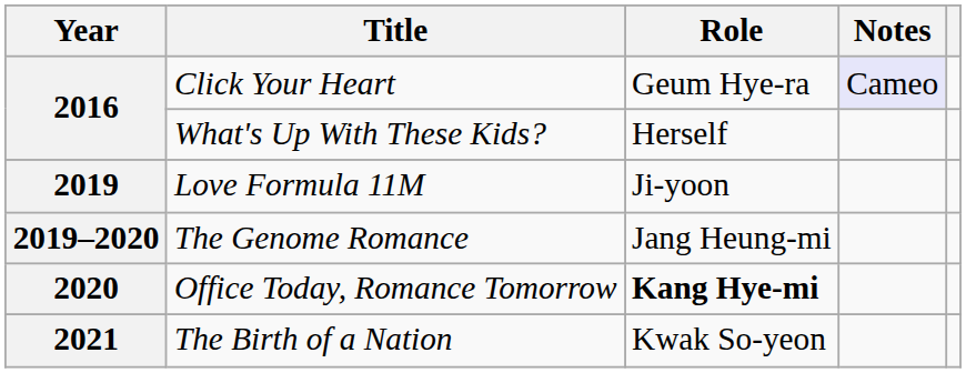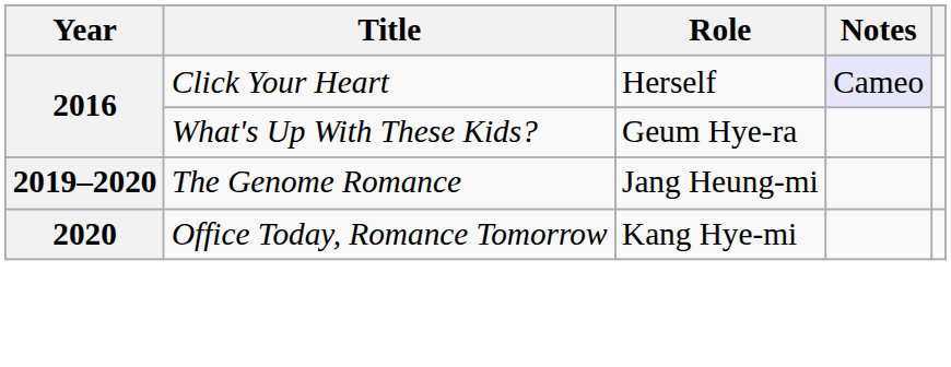 <table class="wikitable plainrowheaders sortable">
 <tr>
 <th scope="col">Year</th>
 <th scope="col">Title</th>
 <th scope="col">Role</th>
 <th scope="col">Notes</th>
 <th scope="col" class="unsortable"></th>
 </tr>
 <tr>
 <th scope="row"  rowspan="2">2016</th>
 <td><em>Click Your Heart</em></td>
-<td>Geum Hye-ra</td>
+<td>Herself</td>
 <td style="background: lavender;">Cameo</td>
 <td style="text-align:center"></td>
 </tr>
 <tr>
 <td><em>What's Up With These Kids?</em></td>
-<td>Herself</td>
-<td></td>
-<td style="text-align:center"></td>
-</tr>
-<tr>
-<th scope="row">2019</th>
-<td><em>Love Formula 11M</em></td>
-<td>Ji-yoon</td>
+<td>Geum Hye-ra</td>
 <td></td>
 <td style="text-align:center"></td>
 </tr>
 <tr>
 <th scope="row">2019–2020</th>
 <td><em>The Genome Romance</em></td>
 <td>Jang Heung-mi</td>
 <td></td>
 <td style="text-align:center"></td>
 </tr>
 <tr>
 <th scope="row">2020</th>
 <td><em>Office Today, Romance Tomorrow</em></td>
-<td><strong>Kang Hye-mi</strong></td>
-<td></td>
-<td style="text-align:center"></td>
-</tr>
-<tr>
-<th scope="row">2021</th>
-<td><em>The Birth of a Nation</em></td>
-<td>Kwak So-yeon</td>
+<td>Kang Hye-mi</td>
 <td></td>
 <td style="text-align:center"></td>
 </tr>
 </table>
